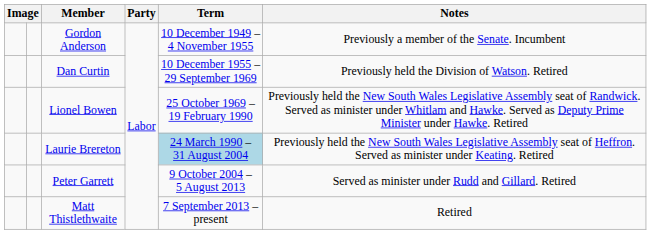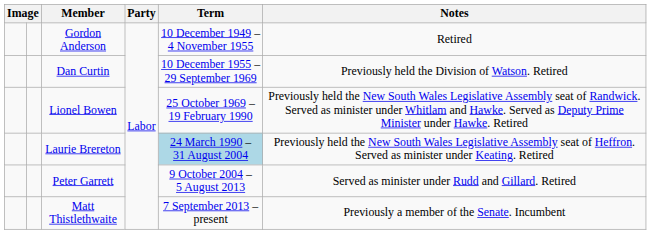 <table class=wikitable style="text-align:center">
 <tr>
 <th colspan=2>Image</th>
 <th>Member</th>
 <th>Party</th>
 <th>Term</th>
 <th>Notes</th>
 </tr>
 <tr>
 <td> </td>
 <td></td>
 <td><a href='#'>Gordon Anderson</a><br></td>
 <td rowspan="6"><a href='#'>Labor</a></td>
 <td nowrap><a href='#'>10 December 1949</a> –<br><a href='#'>4 November 1955</a></td>
-<td>Previously a member of the <a href='#'>Senate</a>. Incumbent</td>
+<td>Retired</td>
 </tr>
 <tr>
 <td> </td>
 <td></td>
 <td><a href='#'>Dan Curtin</a><br></td>
 <td nowrap><a href='#'>10 December 1955</a> –<br><a href='#'>29 September 1969</a></td>
 <td>Previously held the Division of <a href='#'>Watson</a>. Retired</td>
 </tr>
 <tr>
 <td> </td>
 <td></td>
 <td><a href='#'>Lionel Bowen</a><br></td>
 <td nowrap><a href='#'>25 October 1969</a> –<br><a href='#'>19 February 1990</a></td>
 <td>Previously held the <a href='#'>New South Wales Legislative Assembly</a> seat of <a href='#'>Randwick</a>. Served as minister under <a href='#'>Whitlam</a> and <a href='#'>Hawke</a>. Served as <a href='#'>Deputy Prime Minister</a> under <a href='#'>Hawke</a>. Retired</td>
 </tr>
 <tr>
 <td> </td>
 <td></td>
 <td><a href='#'>Laurie Brereton</a><br></td>
 <td nowrap style="background: lightblue;"><a href='#'>24 March 1990</a> –<br><a href='#'>31 August 2004</a></td>
 <td>Previously held the <a href='#'>New South Wales Legislative Assembly</a> seat of <a href='#'>Heffron</a>. Served as minister under <a href='#'>Keating</a>. Retired</td>
 </tr>
 <tr>
 <td> </td>
 <td></td>
 <td><a href='#'>Peter Garrett</a><br></td>
 <td nowrap><a href='#'>9 October 2004</a> –<br><a href='#'>5 August 2013</a></td>
 <td>Served as minister under <a href='#'>Rudd</a> and <a href='#'>Gillard</a>. Retired</td>
 </tr>
 <tr>
 <td> </td>
 <td></td>
 <td><a href='#'>Matt Thistlethwaite</a><br></td>
 <td nowrap><a href='#'>7 September 2013</a> –<br>present</td>
-<td>Retired</td>
+<td>Previously a member of the <a href='#'>Senate</a>. Incumbent</td>
 </tr>
 </table>
